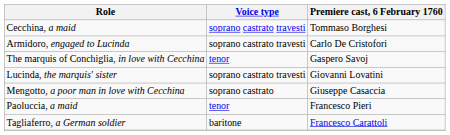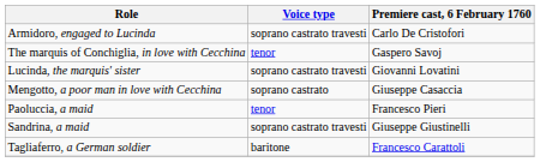 <table class="wikitable">
 <tr>
 <th>Role</th>
 <th><a href='#'>Voice type</a></th>
 <th>Premiere cast, 6 February 1760</th>
-</tr>
-<tr>
-<td>Cecchina, <em>a maid</em></td>
-<td><a href='#'>soprano</a> <a href='#'>castrato</a> <a href='#'>travesti</a></td>
-<td>Tommaso Borghesi</td>
 </tr>
 <tr>
 <td>Armidoro, <em>engaged to Lucinda</em></td>
 <td>soprano castrato travesti</td>
 <td>Carlo De Cristofori</td>
 </tr>
 <tr>
 <td>The marquis of Conchiglia, <em>in love with Cecchina</em></td>
 <td><a href='#'>tenor</a></td>
 <td>Gaspero Savoj</td>
 </tr>
 <tr>
 <td>Lucinda, <em>the marquis' sister</em></td>
 <td>soprano castrato travesti</td>
 <td>Giovanni Lovatini</td>
 </tr>
 <tr>
 <td>Mengotto, <em>a poor man in love with Cecchina</em></td>
 <td>soprano castrato</td>
 <td>Giuseppe Casaccia</td>
 </tr>
 <tr>
 <td>Paoluccia, <em>a maid</em></td>
 <td><a href='#'>tenor</a></td>
 <td>Francesco Pieri</td>
 </tr>
 <tr>
+<td>Sandrina, <em>a maid</em></td>
+<td>soprano castrato travesti</td>
+<td>Giuseppe Giustinelli</td>
+</tr>
+<tr>
 <td>Tagliaferro, <em>a German soldier</em></td>
 <td>baritone</td>
 <td><a href='#'>Francesco Carattoli</a></td>
 </tr>
 <tr>
 </tr>
 </table>
